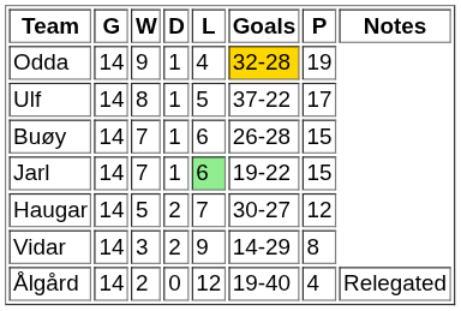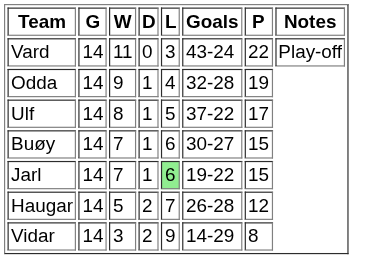 <table border="1" cellpadding="2">
 <tr>
 <th>Team</th>
 <th>G</th>
 <th>W</th>
 <th>D</th>
 <th>L</th>
 <th>Goals</th>
 <th>P</th>
 <th>Notes</th>
 </tr>
 <tr>
+<td>Vard</td>
+<td>14</td>
+<td>11</td>
+<td>0</td>
+<td>3</td>
+<td>43-24</td>
+<td>22</td>
+<td>Play-off</td>
+</tr>
+<tr>
 <td>Odda</td>
 <td>14</td>
 <td>9</td>
 <td>1</td>
 <td>4</td>
-<td style="background: gold;">32-28</td>
+<td>32-28</td>
 <td>19</td>
 </tr>
 <tr>
 <td>Ulf</td>
 <td>14</td>
 <td>8</td>
 <td>1</td>
 <td>5</td>
 <td>37-22</td>
 <td>17</td>
 </tr>
 <tr>
 <td>Buøy</td>
 <td>14</td>
 <td>7</td>
 <td>1</td>
 <td>6</td>
-<td>26-28</td>
+<td>30-27</td>
 <td>15</td>
 </tr>
 <tr>
 <td>Jarl</td>
 <td>14</td>
 <td>7</td>
 <td>1</td>
 <td style="background: lightgreen;">6</td>
 <td>19-22</td>
 <td>15</td>
 </tr>
 <tr>
 <td>Haugar</td>
 <td>14</td>
 <td>5</td>
 <td>2</td>
 <td>7</td>
-<td>30-27</td>
+<td>26-28</td>
 <td>12</td>
 </tr>
 <tr>
 <td>Vidar</td>
 <td>14</td>
 <td>3</td>
 <td>2</td>
 <td>9</td>
 <td>14-29</td>
 <td>8</td>
 </tr>
-<tr>
-<td>Ålgård</td>
-<td>14</td>
-<td>2</td>
-<td>0</td>
-<td>12</td>
-<td>19-40</td>
-<td>4</td>
-<td>Relegated</td>
-</tr>
 </table>
